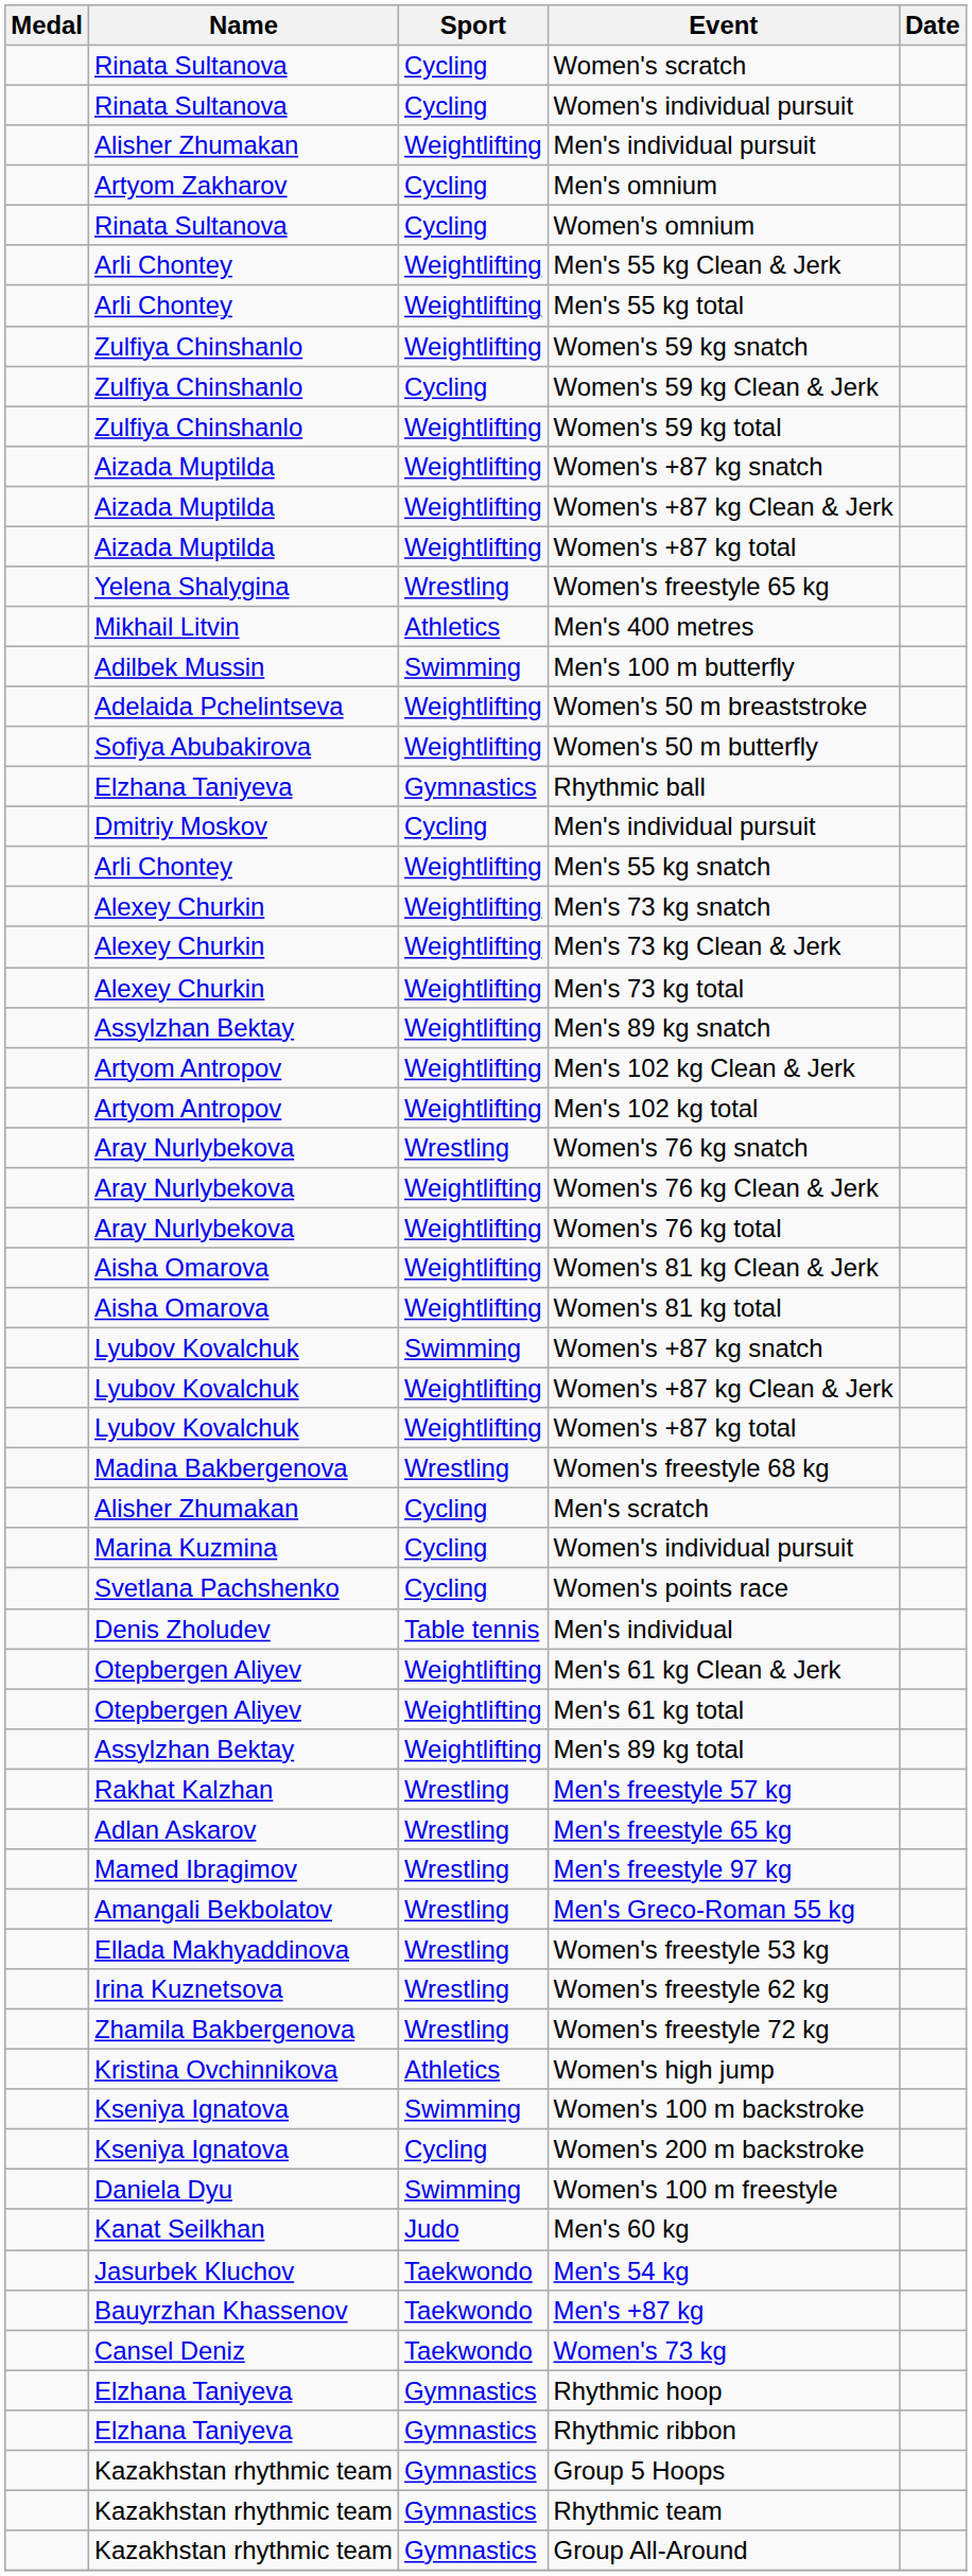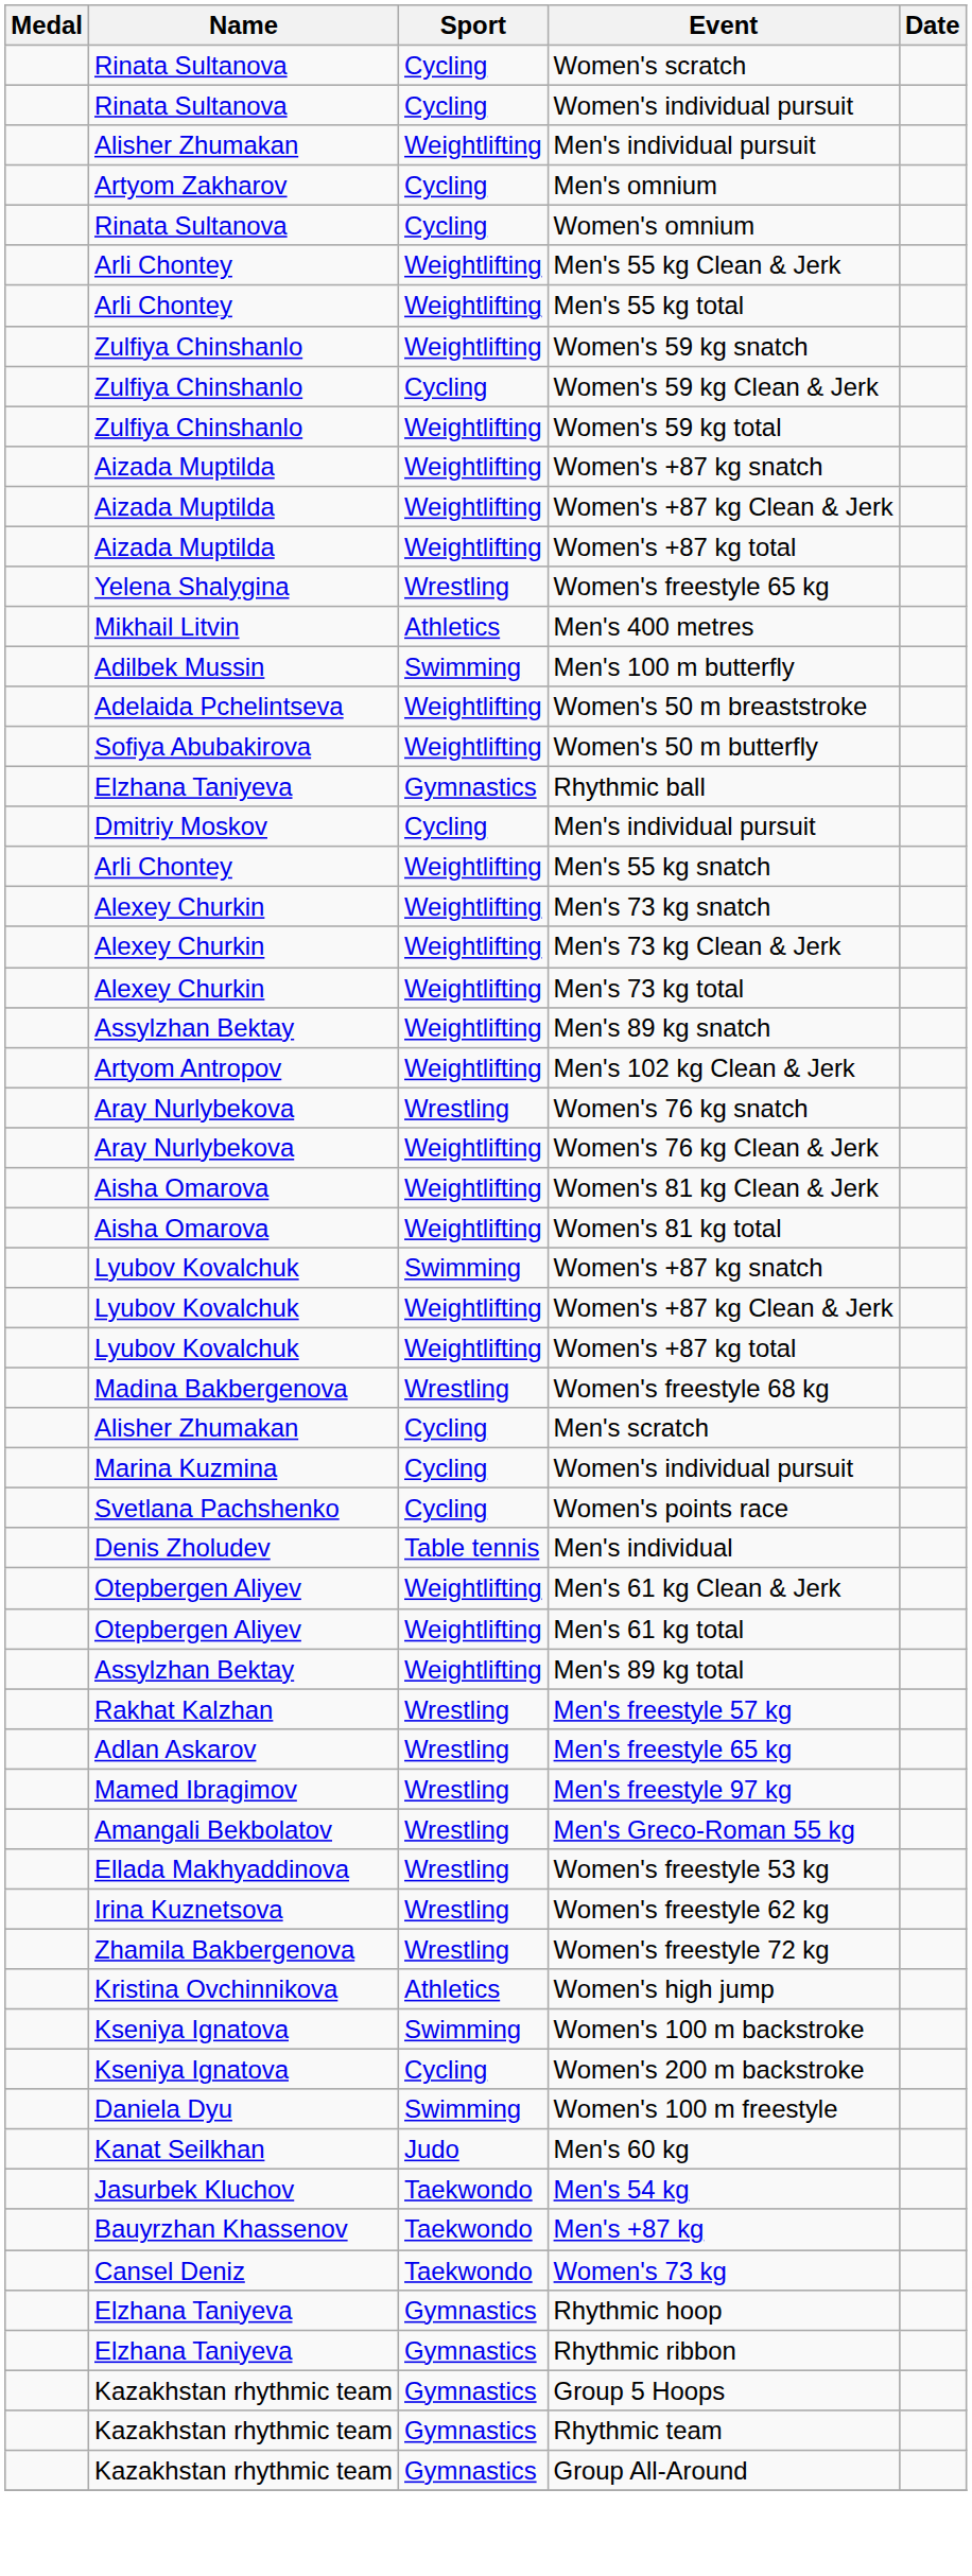 <table class="wikitable sortable" style="font-size: 95%;">
 <tr>
 <th>Medal</th>
 <th>Name</th>
 <th>Sport</th>
 <th>Event</th>
 <th>Date</th>
 </tr>
 <tr>
 <td></td>
 <td><a href='#'>Rinata Sultanova</a></td>
 <td><a href='#'>Cycling</a></td>
 <td>Women's scratch</td>
 <td></td>
 </tr>
 <tr>
 <td></td>
 <td><a href='#'>Rinata Sultanova</a></td>
 <td><a href='#'>Cycling</a></td>
 <td>Women's individual pursuit</td>
 <td></td>
 </tr>
 <tr>
 <td></td>
 <td><a href='#'>Alisher Zhumakan</a></td>
 <td><a href='#'>Weightlifting</a></td>
 <td>Men's individual pursuit</td>
 <td></td>
 </tr>
 <tr>
 <td></td>
 <td><a href='#'>Artyom Zakharov</a></td>
 <td><a href='#'>Cycling</a></td>
 <td>Men's omnium</td>
 <td></td>
 </tr>
 <tr>
 <td></td>
 <td><a href='#'>Rinata Sultanova</a></td>
 <td><a href='#'>Cycling</a></td>
 <td>Women's omnium</td>
 <td></td>
 </tr>
 <tr>
 <td></td>
 <td><a href='#'>Arli Chontey</a></td>
 <td><a href='#'>Weightlifting</a></td>
 <td>Men's 55 kg Clean & Jerk</td>
 <td></td>
 </tr>
 <tr>
 <td></td>
 <td><a href='#'>Arli Chontey</a></td>
 <td><a href='#'>Weightlifting</a></td>
 <td>Men's 55 kg total</td>
 <td></td>
 </tr>
 <tr>
 <td></td>
 <td><a href='#'>Zulfiya Chinshanlo</a></td>
 <td><a href='#'>Weightlifting</a></td>
 <td>Women's 59 kg snatch</td>
 <td></td>
 </tr>
 <tr>
 <td></td>
 <td><a href='#'>Zulfiya Chinshanlo</a></td>
 <td><a href='#'>Cycling</a></td>
 <td>Women's 59 kg Clean & Jerk</td>
 <td></td>
 </tr>
 <tr>
 <td></td>
 <td><a href='#'>Zulfiya Chinshanlo</a></td>
 <td><a href='#'>Weightlifting</a></td>
 <td>Women's 59 kg total</td>
 <td></td>
 </tr>
 <tr>
 <td></td>
 <td><a href='#'>Aizada Muptilda</a></td>
 <td><a href='#'>Weightlifting</a></td>
 <td>Women's +87 kg snatch</td>
 <td></td>
 </tr>
 <tr>
 <td></td>
 <td><a href='#'>Aizada Muptilda</a></td>
 <td><a href='#'>Weightlifting</a></td>
 <td>Women's +87 kg Clean & Jerk</td>
 <td></td>
 </tr>
 <tr>
 <td></td>
 <td><a href='#'>Aizada Muptilda</a></td>
 <td><a href='#'>Weightlifting</a></td>
 <td>Women's +87 kg total</td>
 <td></td>
 </tr>
 <tr>
 <td></td>
 <td><a href='#'>Yelena Shalygina</a></td>
 <td><a href='#'>Wrestling</a></td>
 <td>Women's freestyle 65 kg</td>
 <td></td>
 </tr>
 <tr>
 <td></td>
 <td><a href='#'>Mikhail Litvin</a></td>
 <td><a href='#'>Athletics</a></td>
 <td>Men's 400 metres</td>
 <td></td>
 </tr>
 <tr>
 <td></td>
 <td><a href='#'>Adilbek Mussin</a></td>
 <td><a href='#'>Swimming</a></td>
 <td>Men's 100 m butterfly</td>
 <td></td>
 </tr>
 <tr>
 <td></td>
 <td><a href='#'>Adelaida Pchelintseva</a></td>
 <td><a href='#'>Weightlifting</a></td>
 <td>Women's 50 m breaststroke</td>
 <td></td>
 </tr>
 <tr>
 <td></td>
 <td><a href='#'>Sofiya Abubakirova</a></td>
 <td><a href='#'>Weightlifting</a></td>
 <td>Women's 50 m butterfly</td>
 <td></td>
 </tr>
 <tr>
 <td></td>
 <td><a href='#'>Elzhana Taniyeva</a></td>
 <td><a href='#'>Gymnastics</a></td>
 <td>Rhythmic ball</td>
 <td></td>
 </tr>
 <tr>
 <td></td>
 <td><a href='#'>Dmitriy Moskov</a></td>
 <td><a href='#'>Cycling</a></td>
 <td>Men's individual pursuit</td>
 <td></td>
 </tr>
 <tr>
 <td></td>
 <td><a href='#'>Arli Chontey</a></td>
 <td><a href='#'>Weightlifting</a></td>
 <td>Men's 55 kg snatch</td>
 <td></td>
 </tr>
 <tr>
 <td></td>
 <td><a href='#'>Alexey Churkin</a></td>
 <td><a href='#'>Weightlifting</a></td>
 <td>Men's 73 kg snatch</td>
 <td></td>
 </tr>
 <tr>
 <td></td>
 <td><a href='#'>Alexey Churkin</a></td>
 <td><a href='#'>Weightlifting</a></td>
 <td>Men's 73 kg Clean & Jerk</td>
 <td></td>
 </tr>
 <tr>
 <td></td>
 <td><a href='#'>Alexey Churkin</a></td>
 <td><a href='#'>Weightlifting</a></td>
 <td>Men's 73 kg total</td>
 <td></td>
 </tr>
 <tr>
 <td></td>
 <td><a href='#'>Assylzhan Bektay</a></td>
 <td><a href='#'>Weightlifting</a></td>
 <td>Men's 89 kg snatch</td>
 <td></td>
 </tr>
 <tr>
 <td></td>
 <td><a href='#'>Artyom Antropov</a></td>
 <td><a href='#'>Weightlifting</a></td>
 <td>Men's 102 kg Clean & Jerk</td>
 <td></td>
 </tr>
 <tr>
 <td></td>
-<td><a href='#'>Artyom Antropov</a></td>
-<td><a href='#'>Weightlifting</a></td>
-<td>Men's 102 kg total</td>
-<td></td>
-</tr>
-<tr>
-<td></td>
 <td><a href='#'>Aray Nurlybekova</a></td>
 <td><a href='#'>Wrestling</a></td>
 <td>Women's 76 kg snatch</td>
 <td></td>
 </tr>
 <tr>
 <td></td>
 <td><a href='#'>Aray Nurlybekova</a></td>
 <td><a href='#'>Weightlifting</a></td>
 <td>Women's 76 kg Clean & Jerk</td>
-<td></td>
-</tr>
-<tr>
-<td></td>
-<td><a href='#'>Aray Nurlybekova</a></td>
-<td><a href='#'>Weightlifting</a></td>
-<td>Women's 76 kg total</td>
 <td></td>
 </tr>
 <tr>
 <td></td>
 <td><a href='#'>Aisha Omarova</a></td>
 <td><a href='#'>Weightlifting</a></td>
 <td>Women's 81 kg Clean & Jerk</td>
 <td></td>
 </tr>
 <tr>
 <td></td>
 <td><a href='#'>Aisha Omarova</a></td>
 <td><a href='#'>Weightlifting</a></td>
 <td>Women's 81 kg total</td>
 <td></td>
 </tr>
 <tr>
 <td></td>
 <td><a href='#'>Lyubov Kovalchuk</a></td>
 <td><a href='#'>Swimming</a></td>
 <td>Women's +87 kg snatch</td>
 <td></td>
 </tr>
 <tr>
 <td></td>
 <td><a href='#'>Lyubov Kovalchuk</a></td>
 <td><a href='#'>Weightlifting</a></td>
 <td>Women's +87 kg Clean & Jerk</td>
 <td></td>
 </tr>
 <tr>
 <td></td>
 <td><a href='#'>Lyubov Kovalchuk</a></td>
 <td><a href='#'>Weightlifting</a></td>
 <td>Women's +87 kg total</td>
 <td></td>
 </tr>
 <tr>
 <td></td>
 <td><a href='#'>Madina Bakbergenova</a></td>
 <td><a href='#'>Wrestling</a></td>
 <td>Women's freestyle 68 kg</td>
 <td></td>
 </tr>
 <tr>
 <td></td>
 <td><a href='#'>Alisher Zhumakan</a></td>
 <td><a href='#'>Cycling</a></td>
 <td>Men's scratch</td>
 <td></td>
 </tr>
 <tr>
 <td></td>
 <td><a href='#'>Marina Kuzmina</a></td>
 <td><a href='#'>Cycling</a></td>
 <td>Women's individual pursuit</td>
 <td></td>
 </tr>
 <tr>
 <td></td>
 <td><a href='#'>Svetlana Pachshenko</a></td>
 <td><a href='#'>Cycling</a></td>
 <td>Women's points race</td>
 <td></td>
 </tr>
 <tr>
 <td></td>
 <td><a href='#'>Denis Zholudev</a></td>
 <td><a href='#'>Table tennis</a></td>
 <td>Men's individual</td>
 <td></td>
 </tr>
 <tr>
 <td></td>
 <td><a href='#'>Otepbergen Aliyev</a></td>
 <td><a href='#'>Weightlifting</a></td>
 <td>Men's 61 kg Clean & Jerk</td>
 <td></td>
 </tr>
 <tr>
 <td></td>
 <td><a href='#'>Otepbergen Aliyev</a></td>
 <td><a href='#'>Weightlifting</a></td>
 <td>Men's 61 kg total</td>
 <td></td>
 </tr>
 <tr>
 <td></td>
 <td><a href='#'>Assylzhan Bektay</a></td>
 <td><a href='#'>Weightlifting</a></td>
 <td>Men's 89 kg total</td>
 <td></td>
 </tr>
 <tr>
 <td></td>
 <td><a href='#'>Rakhat Kalzhan</a></td>
 <td><a href='#'>Wrestling</a></td>
 <td><a href='#'>Men's freestyle 57 kg</a></td>
 <td></td>
 </tr>
 <tr>
 <td></td>
 <td><a href='#'>Adlan Askarov</a></td>
 <td><a href='#'>Wrestling</a></td>
 <td><a href='#'>Men's freestyle 65 kg</a></td>
 <td></td>
 </tr>
 <tr>
 <td></td>
 <td><a href='#'>Mamed Ibragimov</a></td>
 <td><a href='#'>Wrestling</a></td>
 <td><a href='#'>Men's freestyle 97 kg</a></td>
 <td></td>
 </tr>
 <tr>
 <td></td>
 <td><a href='#'>Amangali Bekbolatov</a></td>
 <td><a href='#'>Wrestling</a></td>
 <td><a href='#'>Men's Greco-Roman 55 kg</a></td>
 <td></td>
 </tr>
 <tr>
 <td></td>
 <td><a href='#'>Ellada Makhyaddinova</a></td>
 <td><a href='#'>Wrestling</a></td>
 <td>Women's freestyle 53 kg</td>
 <td></td>
 </tr>
 <tr>
 <td></td>
 <td><a href='#'>Irina Kuznetsova</a></td>
 <td><a href='#'>Wrestling</a></td>
 <td>Women's freestyle 62 kg</td>
 <td></td>
 </tr>
 <tr>
 <td></td>
 <td><a href='#'>Zhamila Bakbergenova</a></td>
 <td><a href='#'>Wrestling</a></td>
 <td>Women's freestyle 72 kg</td>
 <td></td>
 </tr>
 <tr>
 <td></td>
 <td><a href='#'>Kristina Ovchinnikova</a></td>
 <td><a href='#'>Athletics</a></td>
 <td>Women's high jump</td>
 <td></td>
 </tr>
 <tr>
 <td></td>
 <td><a href='#'>Kseniya Ignatova</a></td>
 <td><a href='#'>Swimming</a></td>
 <td>Women's 100 m backstroke</td>
 <td></td>
 </tr>
 <tr>
 <td></td>
 <td><a href='#'>Kseniya Ignatova</a></td>
 <td><a href='#'>Cycling</a></td>
 <td>Women's 200 m backstroke</td>
 <td></td>
 </tr>
 <tr>
 <td></td>
 <td><a href='#'>Daniela Dyu</a></td>
 <td><a href='#'>Swimming</a></td>
 <td>Women's 100 m freestyle</td>
 <td></td>
 </tr>
 <tr>
 <td></td>
 <td><a href='#'>Kanat Seilkhan</a></td>
 <td><a href='#'>Judo</a></td>
 <td>Men's 60 kg</td>
 <td></td>
 </tr>
 <tr>
 <td></td>
 <td><a href='#'>Jasurbek Kluchov</a></td>
 <td><a href='#'>Taekwondo</a></td>
 <td><a href='#'>Men's 54 kg</a></td>
 <td></td>
 </tr>
 <tr>
 <td></td>
 <td><a href='#'>Bauyrzhan Khassenov</a></td>
 <td><a href='#'>Taekwondo</a></td>
 <td><a href='#'>Men's +87 kg</a></td>
 <td></td>
 </tr>
 <tr>
 <td></td>
 <td><a href='#'>Cansel Deniz</a></td>
 <td><a href='#'>Taekwondo</a></td>
 <td><a href='#'>Women's 73 kg</a></td>
 <td></td>
 </tr>
 <tr>
 <td></td>
 <td><a href='#'>Elzhana Taniyeva</a></td>
 <td><a href='#'>Gymnastics</a></td>
 <td>Rhythmic hoop</td>
 <td></td>
 </tr>
 <tr>
 <td></td>
 <td><a href='#'>Elzhana Taniyeva</a></td>
 <td><a href='#'>Gymnastics</a></td>
 <td>Rhythmic ribbon</td>
 <td></td>
 </tr>
 <tr>
 <td></td>
 <td>Kazakhstan rhythmic team</td>
 <td><a href='#'>Gymnastics</a></td>
 <td>Group 5 Hoops</td>
 <td></td>
 </tr>
 <tr>
 <td></td>
 <td>Kazakhstan rhythmic team</td>
 <td><a href='#'>Gymnastics</a></td>
 <td>Rhythmic team</td>
 <td></td>
 </tr>
 <tr>
 <td></td>
 <td>Kazakhstan rhythmic team</td>
 <td><a href='#'>Gymnastics</a></td>
 <td>Group All-Around</td>
 <td></td>
 </tr>
 <tr>
 </tr>
 </table>
